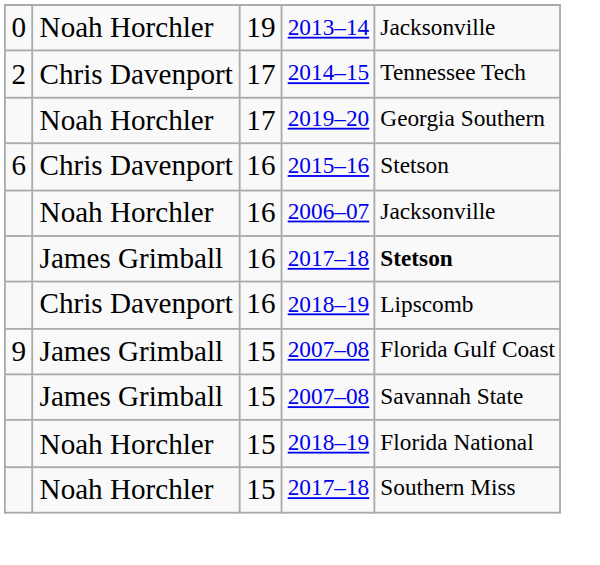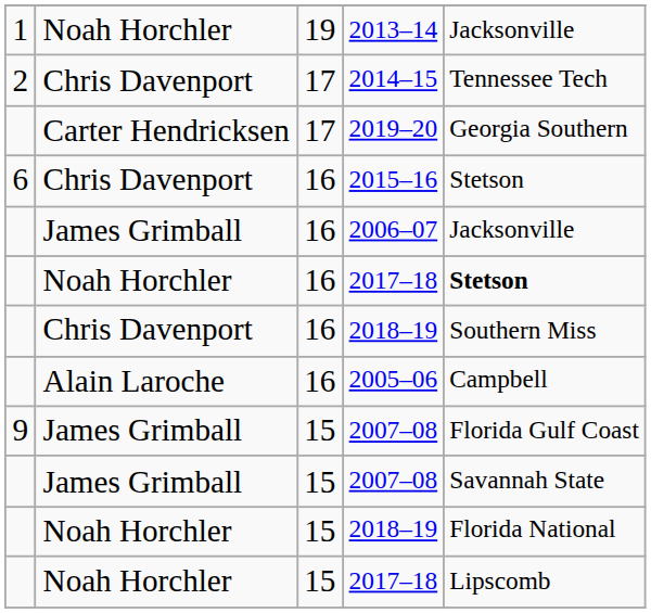 <table class="wikitable">
 <tr>
 </tr>
 <tr>
-<td>0</td>
+<td>1</td>
 <td>Noah Horchler</td>
 <td>19</td>
 <td style="font-size:80%;"><a href='#'>2013–14</a></td>
 <td style="font-size:80%;">Jacksonville</td>
 </tr>
 <tr>
 <td>2</td>
 <td>Chris Davenport</td>
 <td>17</td>
 <td style="font-size:80%;"><a href='#'>2014–15</a></td>
 <td style="font-size:80%;">Tennessee Tech</td>
 </tr>
 <tr>
 <td></td>
-<td>Noah Horchler</td>
+<td>Carter Hendricksen</td>
 <td>17</td>
 <td style="font-size:80%;"><a href='#'>2019–20</a></td>
 <td style="font-size:80%;">Georgia Southern</td>
 </tr>
 <tr>
 <td>6</td>
 <td>Chris Davenport</td>
 <td>16</td>
 <td style="font-size:80%;"><a href='#'>2015–16</a></td>
 <td style="font-size:80%;">Stetson</td>
 </tr>
 <tr>
 <td></td>
-<td>Noah Horchler</td>
+<td>James Grimball</td>
 <td>16</td>
 <td style="font-size:80%;"><a href='#'>2006–07</a></td>
 <td style="font-size:80%;">Jacksonville</td>
 </tr>
 <tr>
 <td></td>
-<td>James Grimball</td>
+<td>Noah Horchler</td>
 <td>16</td>
 <td style="font-size:80%;"><a href='#'>2017–18</a></td>
 <td style="font-size:80%;"><strong>Stetson</strong></td>
 </tr>
 <tr>
 <td></td>
 <td>Chris Davenport</td>
 <td>16</td>
 <td style="font-size:80%;"><a href='#'>2018–19</a></td>
-<td style="font-size:80%;">Lipscomb</td>
+<td style="font-size:80%;">Southern Miss</td>
+</tr>
+<tr>
+<td></td>
+<td>Alain Laroche</td>
+<td>16</td>
+<td style="font-size:80%;"><a href='#'>2005–06</a></td>
+<td style="font-size:80%;">Campbell</td>
 </tr>
 <tr>
 <td>9</td>
 <td>James Grimball</td>
 <td>15</td>
 <td style="font-size:80%;"><a href='#'>2007–08</a></td>
 <td style="font-size:80%;">Florida Gulf Coast</td>
 </tr>
 <tr>
 <td></td>
 <td>James Grimball</td>
 <td>15</td>
 <td style="font-size:80%;"><a href='#'>2007–08</a></td>
 <td style="font-size:80%;">Savannah State</td>
 </tr>
 <tr>
 <td></td>
 <td>Noah Horchler</td>
 <td>15</td>
 <td style="font-size:80%;"><a href='#'>2018–19</a></td>
 <td style="font-size:80%;">Florida National</td>
 </tr>
 <tr>
 <td></td>
 <td>Noah Horchler</td>
 <td>15</td>
 <td style="font-size:80%;"><a href='#'>2017–18</a></td>
-<td style="font-size:80%;">Southern Miss</td>
+<td style="font-size:80%;">Lipscomb</td>
 </tr>
 </table>
